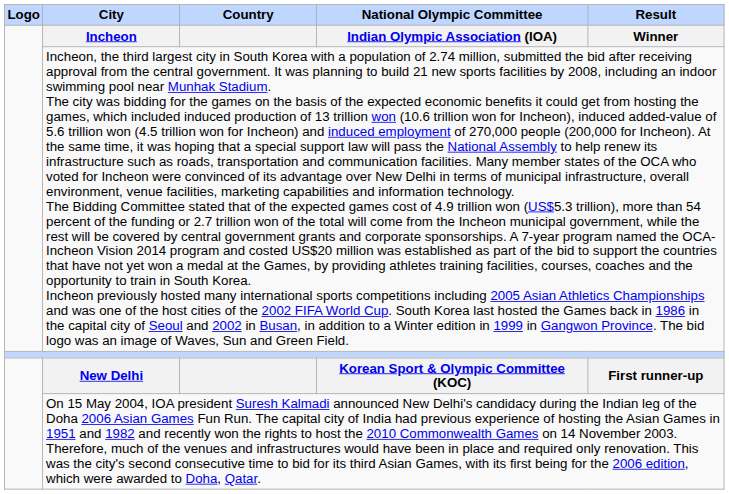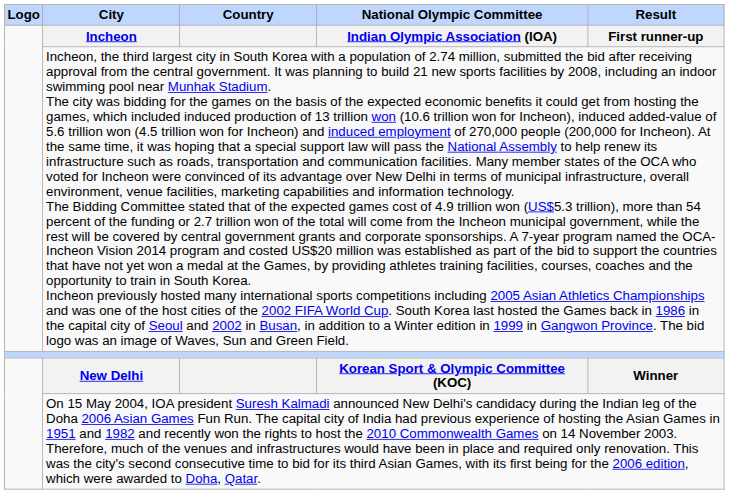 <table class="wikitable plainrowheaders">
 <tr>
 <th style="background-color: #BFD7FF">Logo<br></th>
 <th style="background-color:#BFD7FF" width="20%">City</th>
 <th style="background-color:#BFD7FF" width="20%">Country</th>
 <th style="background-color:#BFD7FF" width="40%">National Olympic Committee</th>
 <th style="background-color:#BFD7FF" width="20%">Result</th>
 </tr>
 <tr>
 <td style="text-align:center" scope="row" rowspan="2"></td>
 <th style="text-align:center" scope="row"><strong><a href='#'>Incheon</a></strong></th>
 <th scope="row"></th>
 <th style="text-align:center" scope="row"><a href='#'>Indian Olympic Association</a> (IOA)</th>
-<th style="text-align:center" scope="row">Winner</th>
+<th style="text-align:center" scope="row">First runner-up</th>
 </tr>
 <tr>
 <td colspan=4>Incheon, the third largest city in South Korea with a population of 2.74 million, submitted the bid after receiving approval from the central government. It was planning to build 21 new sports facilities by 2008, including an indoor swimming pool near <a href='#'>Munhak Stadium</a>.<br>The city was bidding for the games on the basis of the expected economic benefits it could get from hosting the games, which included induced production of 13 trillion <a href='#'>won</a> (10.6 trillion won for Incheon), induced added-value of 5.6 trillion won (4.5 trillion won for Incheon) and <a href='#'>induced employment</a> of 270,000 people (200,000 for Incheon). At the same time, it was hoping that a special support law will pass the <a href='#'>National Assembly</a> to help renew its infrastructure such as roads, transportation and communication facilities. Many member states of the OCA who voted for Incheon were convinced of its advantage over New Delhi in terms of municipal infrastructure, overall environment, venue facilities, marketing capabilities and information technology.<br>The Bidding Committee stated that of the expected games cost of 4.9 trillion won (<a href='#'>US$</a>5.3 trillion), more than 54 percent of the funding or 2.7 trillion won of the total will come from the Incheon municipal government, while the rest will be covered by central government grants and corporate sponsorships. A 7-year program named the OCA-Incheon Vision 2014 program and costed US$20 million was established as part of the bid to support the countries that have not yet won a medal at the Games, by providing athletes training facilities, courses, coaches and the opportunity to train in South Korea.<br>Incheon previously hosted many international sports competitions including <a href='#'>2005 Asian Athletics Championships</a> and was one of the host cities of the <a href='#'>2002 FIFA World Cup</a>. South Korea last hosted the Games back in <a href='#'>1986</a> in the capital city of <a href='#'>Seoul</a> and <a href='#'>2002</a> in <a href='#'>Busan</a>, in addition to a Winter edition in <a href='#'>1999</a> in <a href='#'>Gangwon Province</a>. The bid logo was an image of Waves, Sun and Green Field.</td>
 </tr>
 <tr>
 <td colspan=5 style="background-color:#BFD7FF"></td>
 </tr>
 <tr>
 <td style="text-align:center" scope="row" rowspan="2"></td>
 <th style="text-align:center" scope="row"><strong><a href='#'>New Delhi</a></strong></th>
 <th scope="row"></th>
 <th style="text-align:center" scope="row"><a href='#'>Korean Sport & Olympic Committee</a> (KOC)</th>
-<th style="text-align:center" scope="row">First runner-up</th>
+<th style="text-align:center" scope="row">Winner</th>
 </tr>
 <tr>
 <td colspan=4>On 15 May 2004, IOA president <a href='#'>Suresh Kalmadi</a> announced New Delhi's candidacy during the Indian leg of the Doha <a href='#'>2006 Asian Games</a> Fun Run. The capital city of India had previous experience of hosting the Asian Games in <a href='#'>1951</a> and <a href='#'>1982</a> and recently won the rights to host the <a href='#'>2010 Commonwealth Games</a> on 14 November 2003. Therefore, much of the venues and infrastructures would have been in place and required only renovation. This was the city's second consecutive time to bid for its third Asian Games, with its first being for the <a href='#'>2006 edition</a>, which were awarded to <a href='#'>Doha</a>, <a href='#'>Qatar</a>.</td>
 </tr>
 </table>
